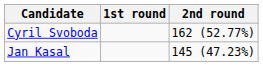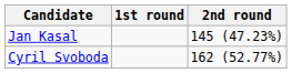 <table class="wikitable">
 <tr>
 <th>Candidate</th>
 <th>1st round</th>
 <th>2nd round</th>
 </tr>
 <tr>
+<td><a href='#'>Jan Kasal</a></td>
+<td></td>
+<td>145 (47.23%)</td>
+</tr>
+<tr>
 <td><a href='#'>Cyril Svoboda</a></td>
 <td></td>
 <td>162 (52.77%)</td>
 </tr>
-<tr>
-<td><a href='#'>Jan Kasal</a></td>
-<td></td>
-<td>145 (47.23%)</td>
-</tr>
 </table>
